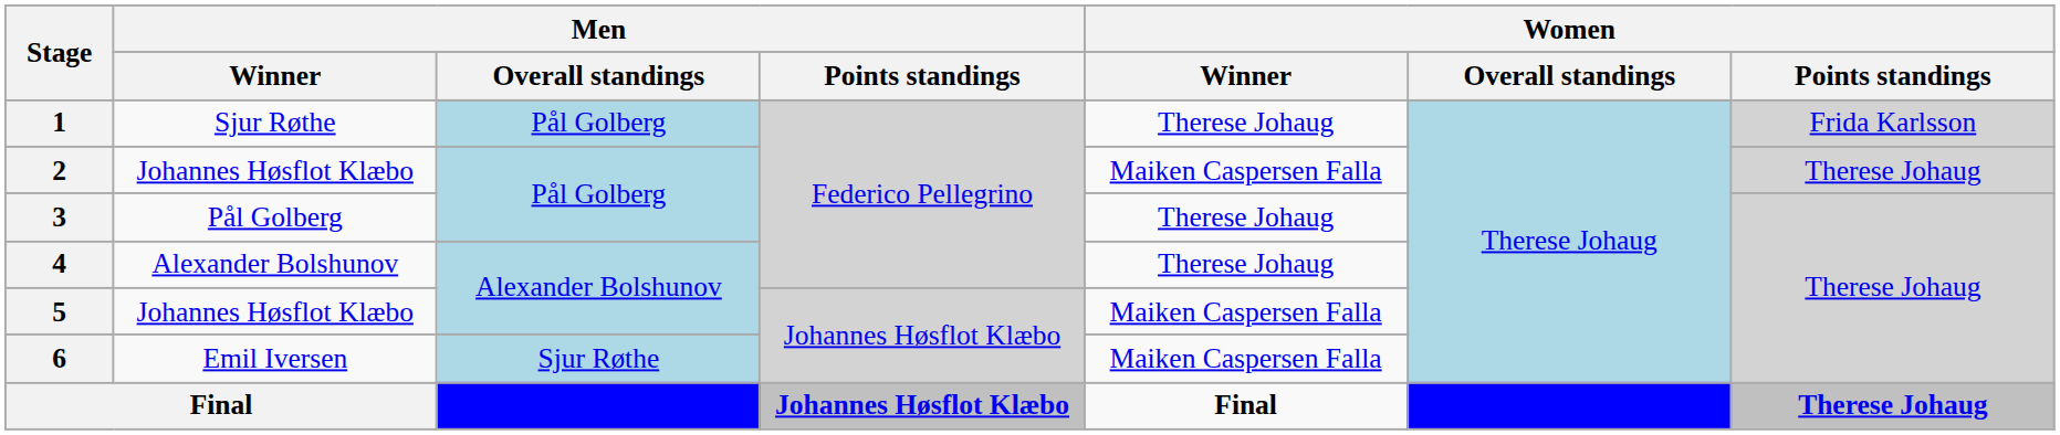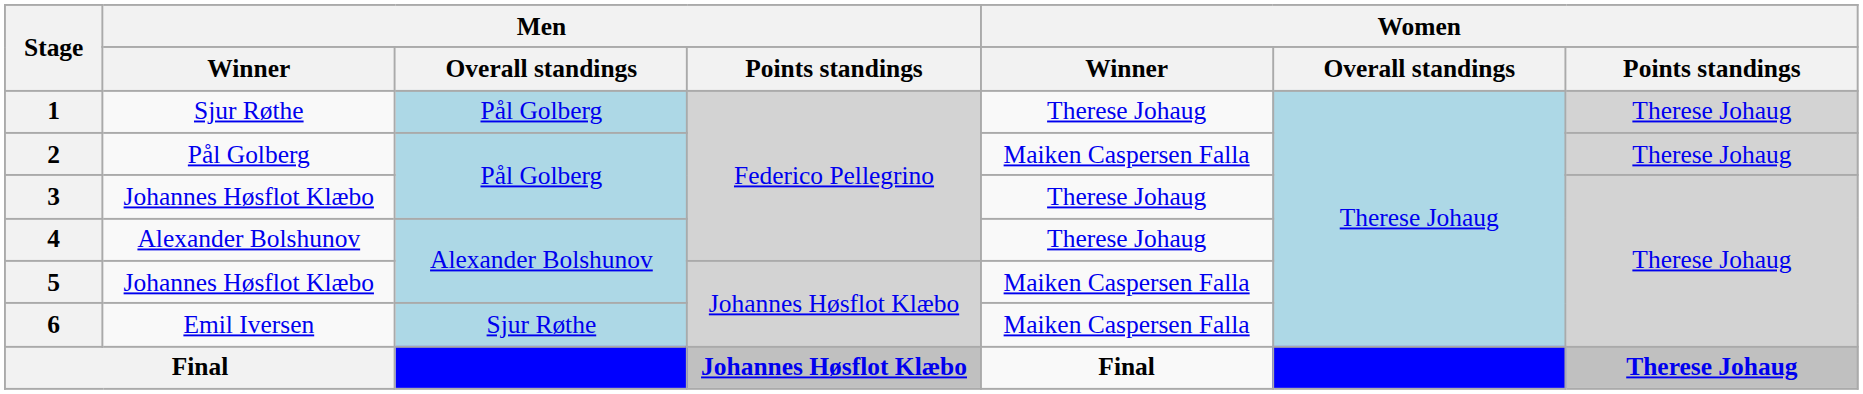 <table class="wikitable" style="text-align: center; font-size:smaller">
 <tr>
 <th scope="col" style="width:5%;" rowspan="2">Stage</th>
 <th scope="col" style="width:45%;" colspan="3">Men</th>
 <th scope="col" style="width:45%;" colspan="3">Women</th>
 </tr>
 <tr>
 <th scope="col" style="width:15%;">Winner</th>
 <th scope="col" style="width:15%;">Overall standings<br></th>
 <th scope="col" style="width:15%;">Points standings<br></th>
 <th scope="col" style="width:15%;">Winner</th>
 <th scope="col" style="width:15%;">Overall standings<br></th>
 <th scope="col" style="width:15%;">Points standings<br></th>
 </tr>
 <tr>
 <th scope="row">1</th>
 <td><a href='#'>Sjur Røthe</a></td>
 <td style="background:lightblue;"><a href='#'>Pål Golberg</a></td>
 <td style="background:lightgrey;" rowspan=4><a href='#'>Federico Pellegrino</a></td>
 <td><a href='#'>Therese Johaug</a></td>
 <td style="background:lightblue;" rowspan=6><a href='#'>Therese Johaug</a></td>
-<td style="background:lightgrey;"><a href='#'>Frida Karlsson</a></td>
+<td style="background:lightgrey;"><a href='#'>Therese Johaug</a></td>
 </tr>
 <tr>
 <th scope="row">2</th>
-<td><a href='#'>Johannes Høsflot Klæbo</a></td>
+<td><a href='#'>Pål Golberg</a></td>
 <td style="background:lightblue;" rowspan=2><a href='#'>Pål Golberg</a></td>
 <td><a href='#'>Maiken Caspersen Falla</a></td>
 <td style="background:lightgrey;"><a href='#'>Therese Johaug</a></td>
 </tr>
 <tr>
 <th scope="row">3</th>
-<td><a href='#'>Pål Golberg</a></td>
+<td><a href='#'>Johannes Høsflot Klæbo</a></td>
 <td><a href='#'>Therese Johaug</a></td>
 <td style="background:lightgrey;" rowspan=4><a href='#'>Therese Johaug</a></td>
 </tr>
 <tr>
 <th scope="row">4</th>
 <td><a href='#'>Alexander Bolshunov</a></td>
 <td style="background:lightblue;" rowspan=2><a href='#'>Alexander Bolshunov</a></td>
 <td><a href='#'>Therese Johaug</a></td>
 </tr>
 <tr>
 <th scope="row">5</th>
 <td><a href='#'>Johannes Høsflot Klæbo</a></td>
 <td style="background:lightgrey;" rowspan=2><a href='#'>Johannes Høsflot Klæbo</a></td>
 <td><a href='#'>Maiken Caspersen Falla</a></td>
 </tr>
 <tr>
 <th scope="row">6</th>
 <td><a href='#'>Emil Iversen</a></td>
 <td style="background:lightblue;"><a href='#'>Sjur Røthe</a></td>
 <td><a href='#'>Maiken Caspersen Falla</a></td>
 </tr>
 <tr>
 <th colspan="2">Final</th>
 <td style="background:blue;"><strong></strong></td>
 <th style="background:silver;"><a href='#'>Johannes Høsflot Klæbo</a></th>
 <td><strong>Final</strong></td>
 <td style="background:blue;"><strong></strong></td>
 <th style="background:silver;"><a href='#'>Therese Johaug</a></th>
 </tr>
 </table>
